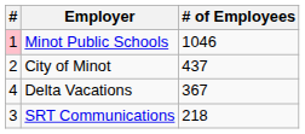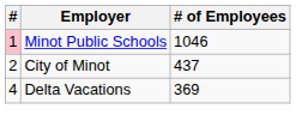 <table class="wikitable">
 <tr>
 <th>#</th>
 <th>Employer</th>
 <th># of Employees</th>
 </tr>
 <tr>
 <td style="background: pink;">1</td>
 <td><a href='#'>Minot Public Schools</a></td>
 <td>1046</td>
 </tr>
 <tr>
 <td>2</td>
 <td>City of Minot</td>
 <td>437</td>
 </tr>
 <tr>
 <td>4</td>
 <td>Delta Vacations</td>
-<td>367</td>
-</tr>
-<tr>
-<td>3</td>
-<td><a href='#'>SRT Communications</a></td>
-<td>218</td>
+<td>369</td>
 </tr>
 </table>
